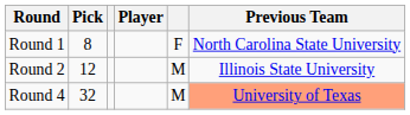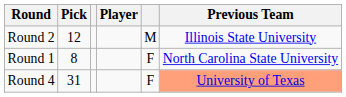 <table class="wikitable sortable" style="text-align: center;">
 <tr>
 <th>Round</th>
 <th>Pick</th>
 <th></th>
 <th>Player</th>
 <th></th>
 <th>Previous Team</th>
 </tr>
 <tr>
+<td>Round 2</td>
+<td>12</td>
+<td></td>
+<td></td>
+<td>M</td>
+<td><a href='#'>Illinois State University</a></td>
+</tr>
+<tr>
 <td>Round 1</td>
 <td>8</td>
 <td></td>
 <td></td>
 <td>F</td>
 <td><a href='#'>North Carolina State University</a></td>
 </tr>
 <tr>
-<td>Round 2</td>
-<td>12</td>
+<td>Round 4</td>
+<td>31</td>
 <td></td>
 <td></td>
-<td>M</td>
-<td><a href='#'>Illinois State University</a></td>
-</tr>
-<tr>
-<td>Round 4</td>
-<td>32</td>
-<td></td>
-<td></td>
-<td>M</td>
+<td>F</td>
 <td style="background: lightsalmon;"><a href='#'>University of Texas</a></td>
 </tr>
 </table>
